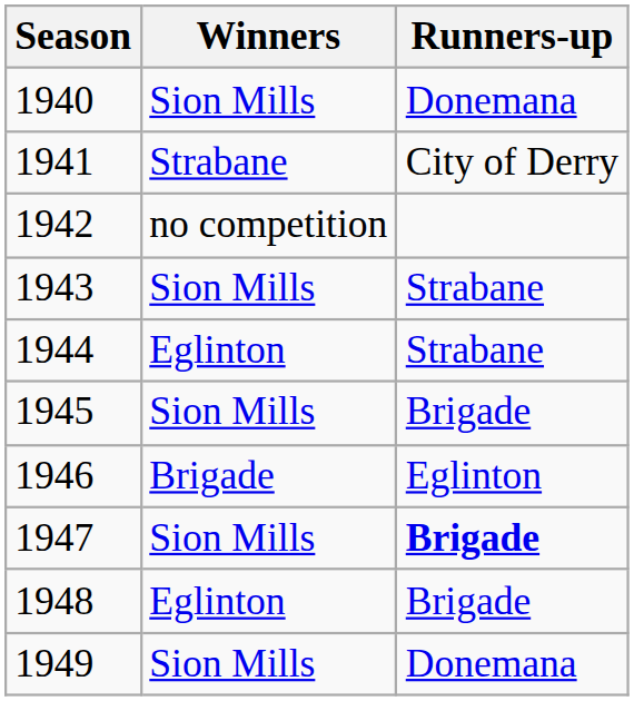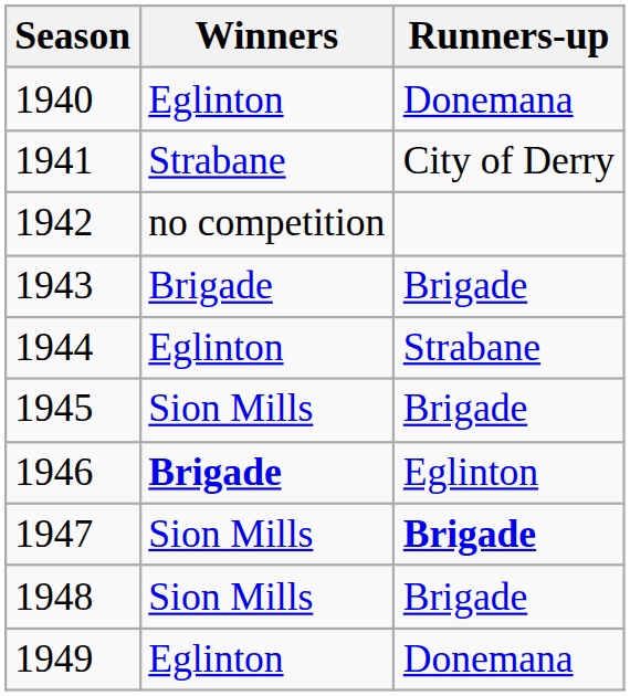 <table class="wikitable">
 <tr>
 <th>Season</th>
 <th>Winners</th>
 <th>Runners-up</th>
 </tr>
 <tr>
 <td>1940</td>
-<td><a href='#'>Sion Mills</a></td>
+<td><a href='#'>Eglinton</a></td>
 <td><a href='#'>Donemana</a></td>
 </tr>
 <tr>
 <td>1941</td>
 <td><a href='#'>Strabane</a></td>
 <td>City of Derry</td>
 </tr>
 <tr>
 <td>1942</td>
 <td>no competition</td>
 <td></td>
 </tr>
 <tr>
 <td>1943</td>
-<td><a href='#'>Sion Mills</a></td>
-<td><a href='#'>Strabane</a></td>
+<td><a href='#'>Brigade</a></td>
+<td><a href='#'>Brigade</a></td>
 </tr>
 <tr>
 <td>1944</td>
 <td><a href='#'>Eglinton</a></td>
 <td><a href='#'>Strabane</a></td>
 </tr>
 <tr>
 <td>1945</td>
 <td><a href='#'>Sion Mills</a></td>
 <td><a href='#'>Brigade</a></td>
 </tr>
 <tr>
 <td>1946</td>
-<td><a href='#'>Brigade</a></td>
+<td><strong><a href='#'>Brigade</a></strong></td>
 <td><a href='#'>Eglinton</a></td>
 </tr>
 <tr>
 <td>1947</td>
 <td><a href='#'>Sion Mills</a></td>
 <td><strong><a href='#'>Brigade</a></strong></td>
 </tr>
 <tr>
 <td>1948</td>
-<td><a href='#'>Eglinton</a></td>
+<td><a href='#'>Sion Mills</a></td>
 <td><a href='#'>Brigade</a></td>
 </tr>
 <tr>
 <td>1949</td>
-<td><a href='#'>Sion Mills</a></td>
+<td><a href='#'>Eglinton</a></td>
 <td><a href='#'>Donemana</a></td>
 </tr>
 </table>
